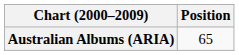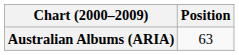 <table class="wikitable plainrowheaders">
 <tr>
 <th scope="col">Chart (2000–2009)</th>
 <th scope="col">Position</th>
 </tr>
 <tr>
 <th scope="row">Australian Albums (ARIA)</th>
-<td align="center">65</td>
+<td align="center">63</td>
 </tr>
 </table>
